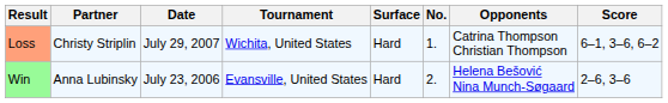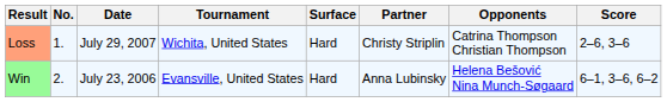 <table class="sortable wikitable" style=font-size:97%>
 <tr>
 <th>Result</th>
-<th>Partner</th>
+<th>No.</th>
 <th>Date</th>
 <th>Tournament</th>
 <th>Surface</th>
-<th>No.</th>
+<th>Partner</th>
 <th>Opponents</th>
 <th class="unsortable">Score</th>
 </tr>
 <tr bgcolor="#f0f8ff">
 <td style="background:#ffa07a;">Loss</td>
-<td> Christy Striplin</td>
+<td>1.</td>
 <td>July 29, 2007</td>
 <td><a href='#'>Wichita</a>, United States</td>
 <td>Hard</td>
-<td>1.</td>
+<td> Christy Striplin</td>
 <td> Catrina Thompson <br>  Christian Thompson</td>
-<td>6–1, 3–6, 6–2</td>
+<td>2–6, 3–6</td>
 </tr>
 <tr bgcolor="#f0f8ff">
 <td style="background:#98fb98;">Win</td>
-<td> Anna Lubinsky</td>
+<td>2.</td>
 <td>July 23, 2006</td>
 <td><a href='#'>Evansville</a>, United States</td>
 <td>Hard</td>
-<td>2.</td>
+<td> Anna Lubinsky</td>
 <td> <a href='#'>Helena Bešović</a> <br>  <a href='#'>Nina Munch-Søgaard</a></td>
-<td>2–6, 3–6</td>
+<td>6–1, 3–6, 6–2</td>
 </tr>
 </table>
